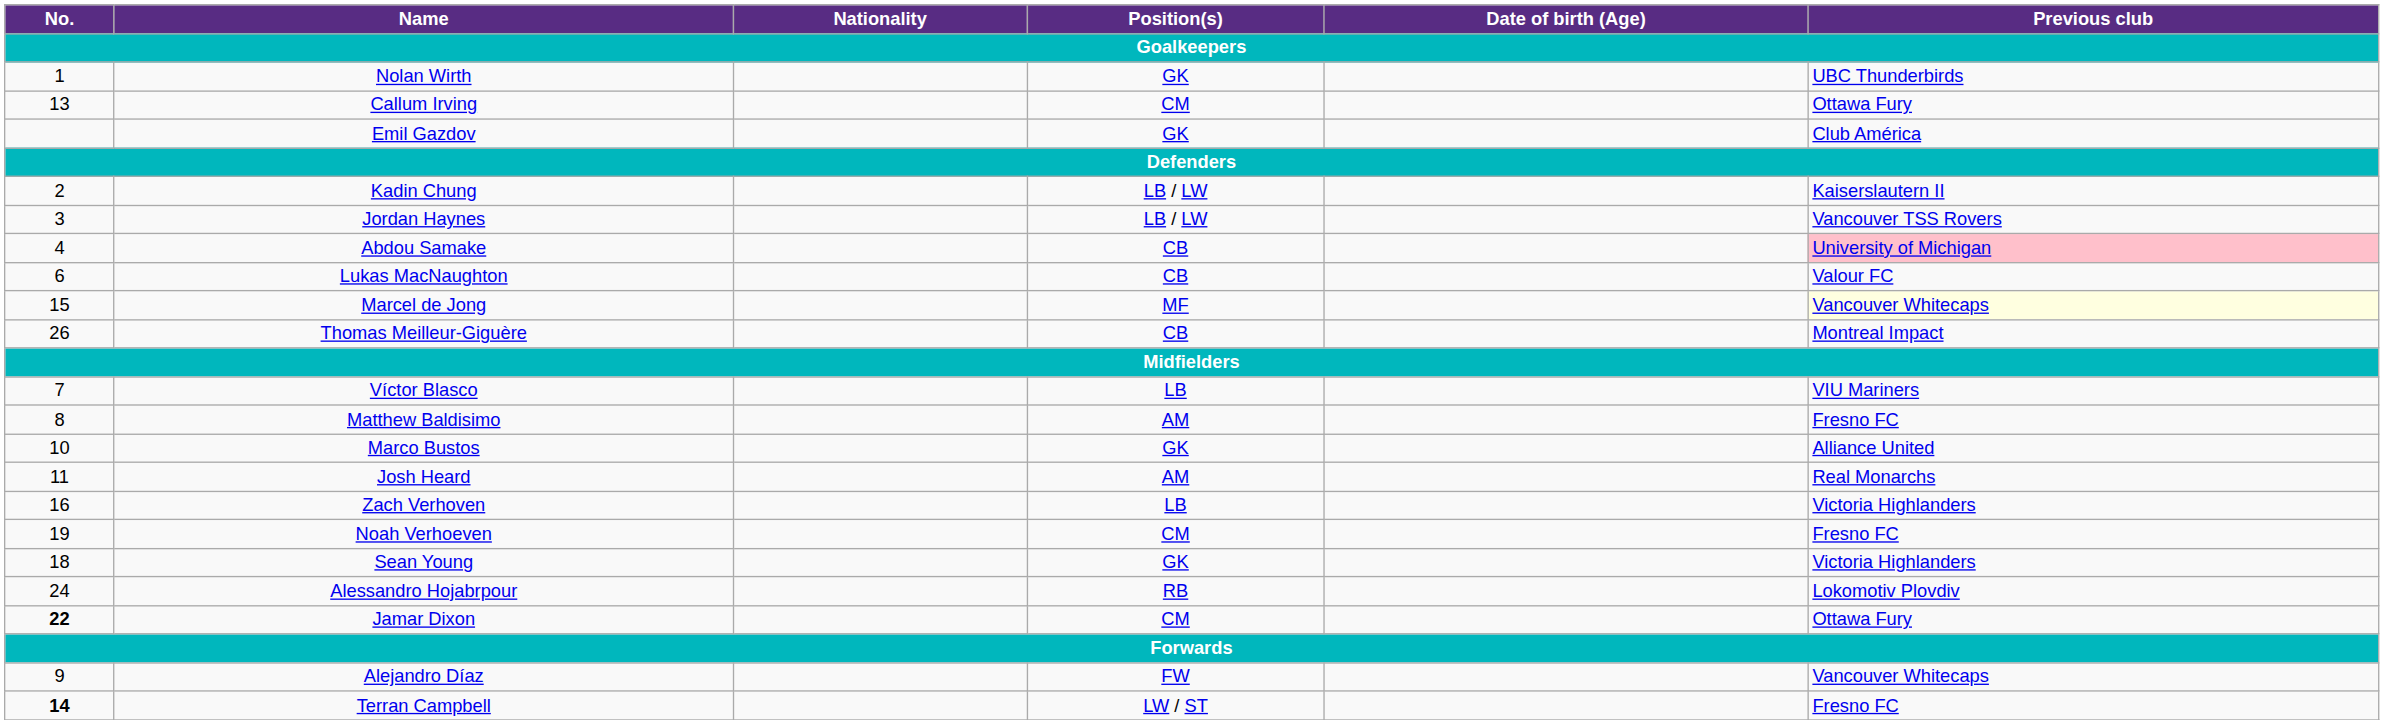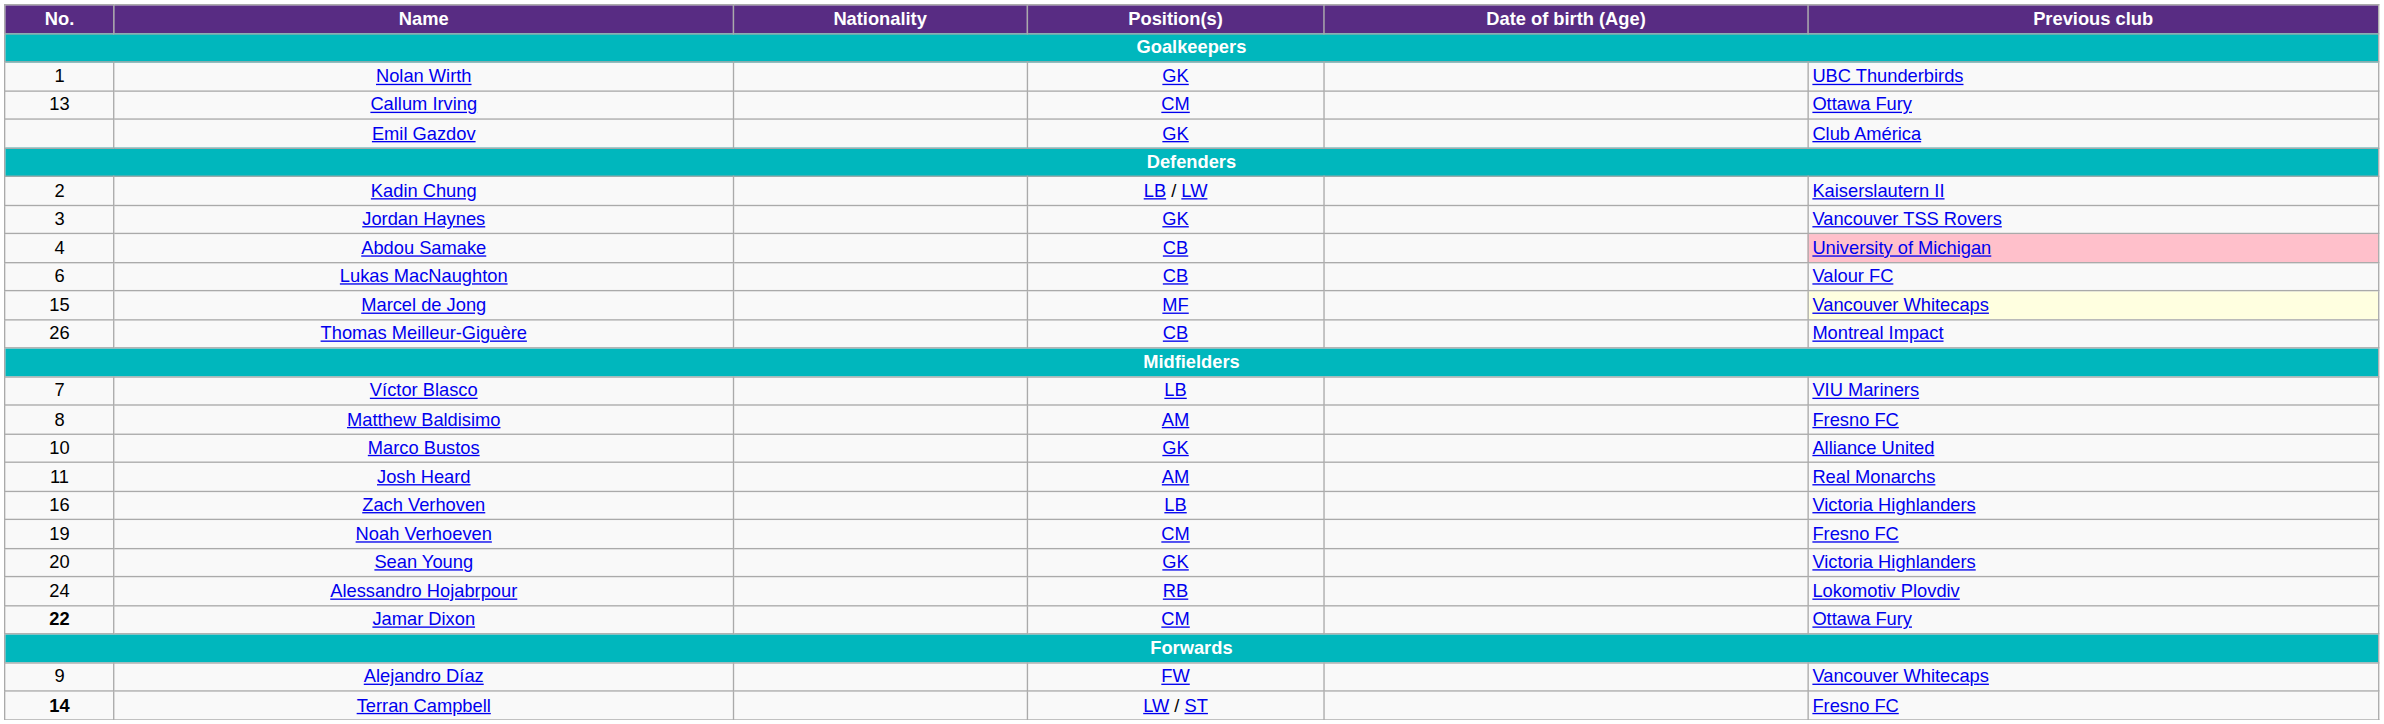 <table class="wikitable" style="text-align:center; font-size:86%; width:90%;">
 <tr>
 <th style="background:#582c83; color:white; text-align:center;">No.</th>
 <th style="background:#582c83; color:white; text-align:center;">Name</th>
 <th style="background:#582c83; color:white; text-align:center;">Nationality</th>
 <th style="background:#582c83; color:white; text-align:center;">Position(s)</th>
 <th style="background:#582c83; color:white; text-align:center;">Date of birth (Age)</th>
 <th style="background:#582c83; color:white; text-align:center;">Previous club</th>
 </tr>
 <tr>
 <th colspan="7" style="background:#00b7bd; color:white; text-align:center;">Goalkeepers</th>
 </tr>
 <tr>
 <td>1</td>
 <td><a href='#'>Nolan Wirth</a></td>
 <td></td>
 <td><a href='#'>GK</a></td>
 <td></td>
 <td align="left"> <a href='#'>UBC Thunderbirds</a></td>
 </tr>
 <tr>
 <td>13</td>
 <td><a href='#'>Callum Irving</a></td>
 <td></td>
 <td><a href='#'>CM</a></td>
 <td></td>
 <td align="left"> <a href='#'>Ottawa Fury</a></td>
 </tr>
 <tr>
 <td></td>
 <td><a href='#'>Emil Gazdov</a></td>
 <td></td>
 <td><a href='#'>GK</a></td>
 <td></td>
 <td align="left"> <a href='#'>Club América</a></td>
 </tr>
 <tr>
 <th colspan="7" style="background:#00b7bd; color:white; text-align:center;">Defenders</th>
 </tr>
 <tr>
 <td>2</td>
 <td><a href='#'>Kadin Chung</a></td>
 <td></td>
 <td><a href='#'>LB</a> / <a href='#'>LW</a></td>
 <td></td>
 <td align="left"> <a href='#'>Kaiserslautern II</a></td>
 </tr>
 <tr>
 <td>3</td>
 <td><a href='#'>Jordan Haynes</a></td>
 <td></td>
-<td><a href='#'>LB</a> / <a href='#'>LW</a></td>
+<td><a href='#'>GK</a></td>
 <td></td>
 <td align="left"> <a href='#'>Vancouver TSS Rovers</a></td>
 </tr>
 <tr>
 <td>4</td>
 <td><a href='#'>Abdou Samake</a></td>
 <td></td>
 <td><a href='#'>CB</a></td>
 <td></td>
 <td align="left" style="background: pink;"> <a href='#'>University of Michigan</a></td>
 </tr>
 <tr>
 <td>6</td>
 <td><a href='#'>Lukas MacNaughton</a></td>
 <td></td>
 <td><a href='#'>CB</a></td>
 <td></td>
 <td align="left"> <a href='#'>Valour FC</a></td>
 </tr>
 <tr>
 <td>15</td>
 <td><a href='#'>Marcel de Jong</a></td>
 <td></td>
 <td><a href='#'>MF</a></td>
 <td></td>
 <td align="left" style="background: lightyellow;"> <a href='#'>Vancouver Whitecaps</a></td>
 </tr>
 <tr>
 <td>26</td>
 <td><a href='#'>Thomas Meilleur-Giguère</a></td>
 <td></td>
 <td><a href='#'>CB</a></td>
 <td></td>
 <td align="left"> <a href='#'>Montreal Impact</a></td>
 </tr>
 <tr>
 <th colspan="7" style="background:#00b7bd; color:white; text-align:center;">Midfielders</th>
 </tr>
 <tr>
 <td>7</td>
 <td><a href='#'>Víctor Blasco</a></td>
 <td></td>
 <td><a href='#'>LB</a></td>
 <td></td>
 <td align="left"> <a href='#'>VIU Mariners</a></td>
 </tr>
 <tr>
 <td>8</td>
 <td><a href='#'>Matthew Baldisimo</a></td>
 <td></td>
 <td><a href='#'>AM</a></td>
 <td></td>
 <td align="left"> <a href='#'>Fresno FC</a></td>
 </tr>
 <tr>
 <td>10</td>
 <td><a href='#'>Marco Bustos</a></td>
 <td></td>
 <td><a href='#'>GK</a></td>
 <td></td>
 <td align="left"> <a href='#'>Alliance United</a></td>
 </tr>
 <tr>
 <td>11</td>
 <td><a href='#'>Josh Heard</a></td>
 <td></td>
 <td><a href='#'>AM</a></td>
 <td></td>
 <td align="left"> <a href='#'>Real Monarchs</a></td>
 </tr>
 <tr>
 <td>16</td>
 <td><a href='#'>Zach Verhoven</a></td>
 <td></td>
 <td><a href='#'>LB</a></td>
 <td></td>
 <td align="left"> <a href='#'>Victoria Highlanders</a></td>
 </tr>
 <tr>
 <td>19</td>
 <td><a href='#'>Noah Verhoeven</a></td>
 <td></td>
 <td><a href='#'>CM</a></td>
 <td></td>
 <td align="left"> <a href='#'>Fresno FC</a></td>
 </tr>
 <tr>
-<td>18</td>
+<td>20</td>
 <td><a href='#'>Sean Young</a></td>
 <td></td>
 <td><a href='#'>GK</a></td>
 <td></td>
 <td align="left"> <a href='#'>Victoria Highlanders</a></td>
 </tr>
 <tr>
 <td>24</td>
 <td><a href='#'>Alessandro Hojabrpour</a></td>
 <td></td>
 <td><a href='#'>RB</a></td>
 <td></td>
 <td align="left"> <a href='#'>Lokomotiv Plovdiv</a></td>
 </tr>
 <tr>
 <td><strong>22</strong></td>
 <td><a href='#'>Jamar Dixon</a></td>
 <td></td>
 <td><a href='#'>CM</a></td>
 <td></td>
 <td align="left"> <a href='#'>Ottawa Fury</a></td>
 </tr>
 <tr>
 <th colspan="7" style="background:#00b7bd; color:white; text-align:center;">Forwards</th>
 </tr>
 <tr>
 <td>9</td>
 <td><a href='#'>Alejandro Díaz</a></td>
 <td></td>
 <td><a href='#'>FW</a></td>
 <td></td>
 <td align="left"> <a href='#'>Vancouver Whitecaps</a></td>
 </tr>
 <tr>
 <td><strong>14</strong></td>
 <td><a href='#'>Terran Campbell</a></td>
 <td></td>
 <td><a href='#'>LW</a> / <a href='#'>ST</a></td>
 <td></td>
 <td align="left"> <a href='#'>Fresno FC</a></td>
 </tr>
 <tr>
 </tr>
 </table>
